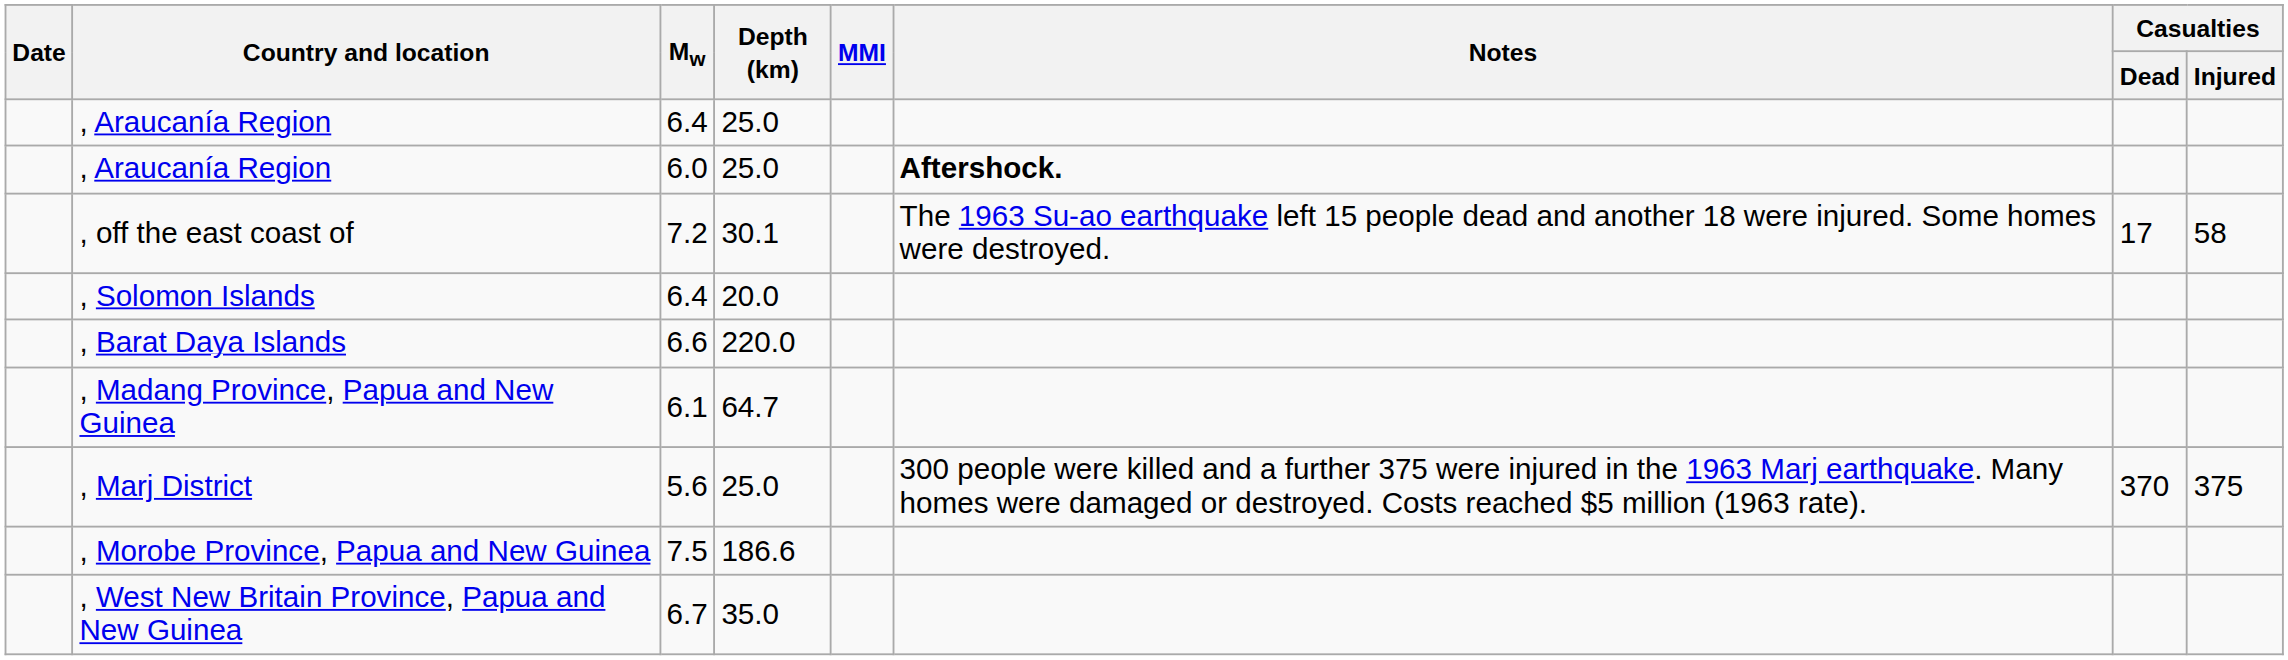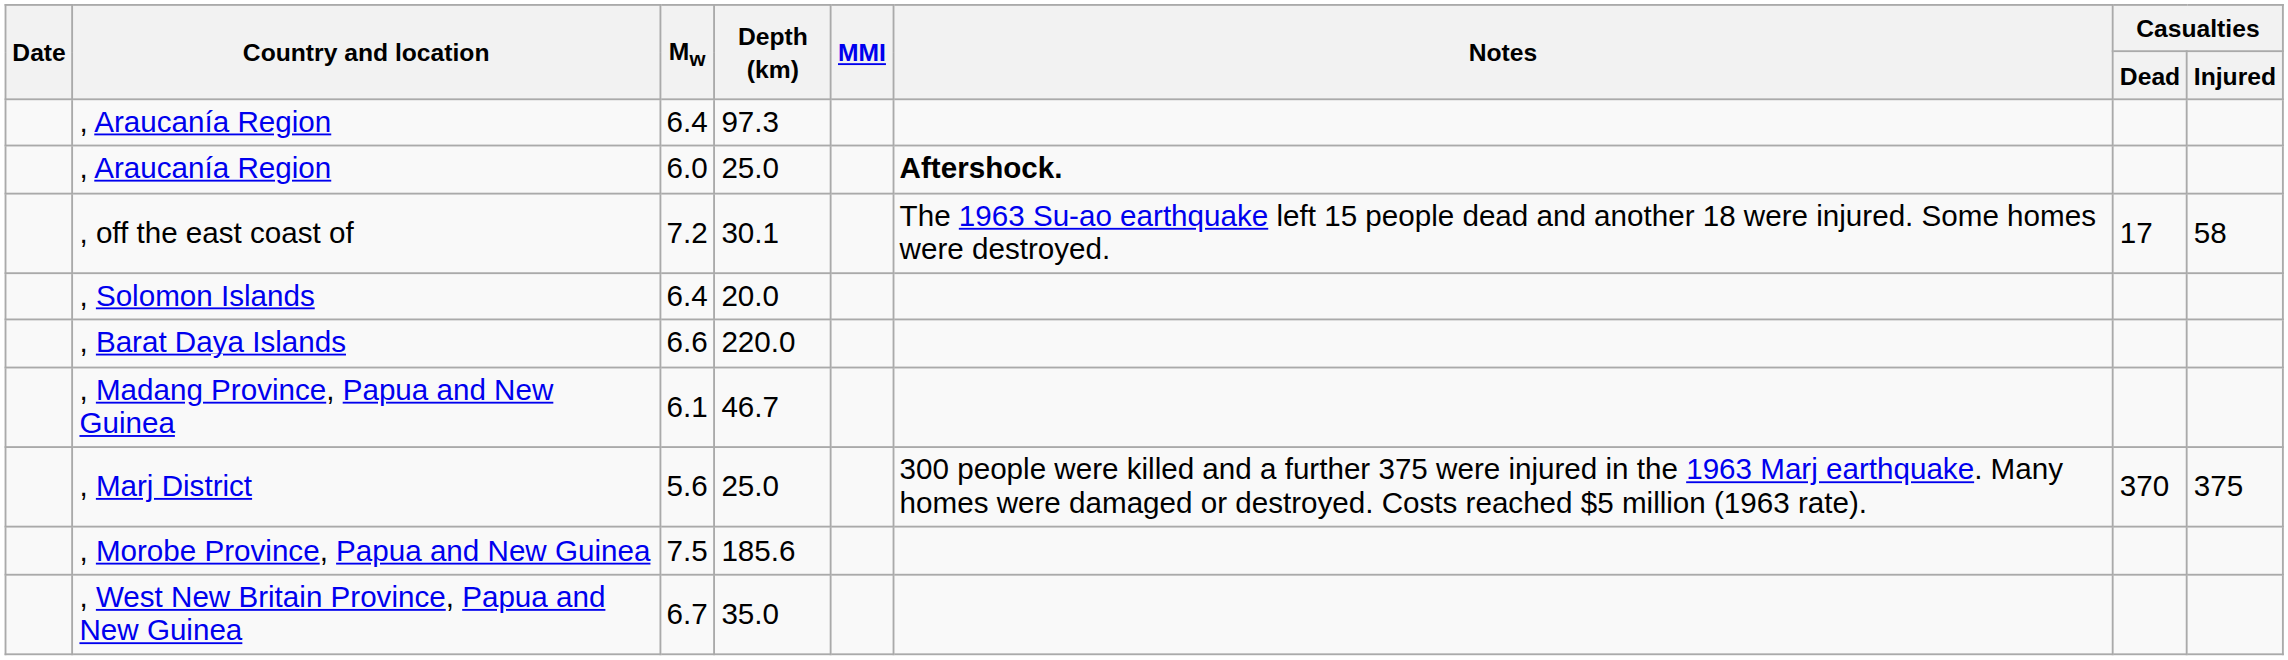 <table class="wikitable sortable sort-under" style="border:1px black; margin-left:1em;">
 <tr>
 <th rowspan="2"><small>Date</small></th>
 <th rowspan="2" style="width: 310px"><small>Country and location</small></th>
 <th rowspan="2"><small>M<sub>w</sub></small></th>
 <th rowspan="2"><small>Depth (km)</small></th>
 <th rowspan="2"><small><a href='#'>MMI</a></small></th>
 <th rowspan="2" class="unsortable"><small>Notes</small></th>
 <th colspan="2"><small>Casualties</small></th>
 </tr>
 <tr>
 <th><small>Dead</small></th>
 <th><small>Injured</small></th>
 </tr>
 <tr>
 <td></td>
 <td>, <a href='#'>Araucanía Region</a></td>
 <td>6.4</td>
-<td>25.0</td>
+<td>97.3</td>
 <td></td>
 <td></td>
 <td></td>
 <td></td>
 </tr>
 <tr>
 <td></td>
 <td>, <a href='#'>Araucanía Region</a></td>
 <td>6.0</td>
 <td>25.0</td>
 <td></td>
 <td><strong>Aftershock.</strong></td>
 <td></td>
 <td></td>
 </tr>
 <tr>
 <td></td>
 <td>, off the east coast of</td>
 <td>7.2</td>
 <td>30.1</td>
 <td></td>
 <td>The <a href='#'>1963 Su-ao earthquake</a> left 15 people dead and another 18 were injured. Some homes were destroyed.</td>
 <td>17</td>
 <td>58</td>
 </tr>
 <tr>
 <td></td>
 <td>, <a href='#'>Solomon Islands</a></td>
 <td>6.4</td>
 <td>20.0</td>
 <td></td>
 <td></td>
 <td></td>
 <td></td>
 </tr>
 <tr>
 <td></td>
 <td>, <a href='#'>Barat Daya Islands</a></td>
 <td>6.6</td>
 <td>220.0</td>
 <td></td>
 <td></td>
 <td></td>
 <td></td>
 </tr>
 <tr>
 <td></td>
 <td>, <a href='#'>Madang Province</a>, <a href='#'>Papua and New Guinea</a></td>
 <td>6.1</td>
-<td>64.7</td>
+<td>46.7</td>
 <td></td>
 <td></td>
 <td></td>
 <td></td>
 </tr>
 <tr>
 <td></td>
 <td>, <a href='#'>Marj District</a></td>
 <td>5.6</td>
 <td>25.0</td>
 <td></td>
 <td>300 people were killed and a further 375 were injured in the <a href='#'>1963 Marj earthquake</a>. Many homes were damaged or destroyed. Costs reached $5 million (1963 rate).</td>
 <td>370</td>
 <td>375</td>
 </tr>
 <tr>
 <td></td>
 <td>, <a href='#'>Morobe Province</a>, <a href='#'>Papua and New Guinea</a></td>
 <td>7.5</td>
-<td>186.6</td>
+<td>185.6</td>
 <td></td>
 <td></td>
 <td></td>
 <td></td>
 </tr>
 <tr>
 <td></td>
 <td>, <a href='#'>West New Britain Province</a>, <a href='#'>Papua and New Guinea</a></td>
 <td>6.7</td>
 <td>35.0</td>
 <td></td>
 <td></td>
 <td></td>
 <td></td>
 </tr>
 </table>
